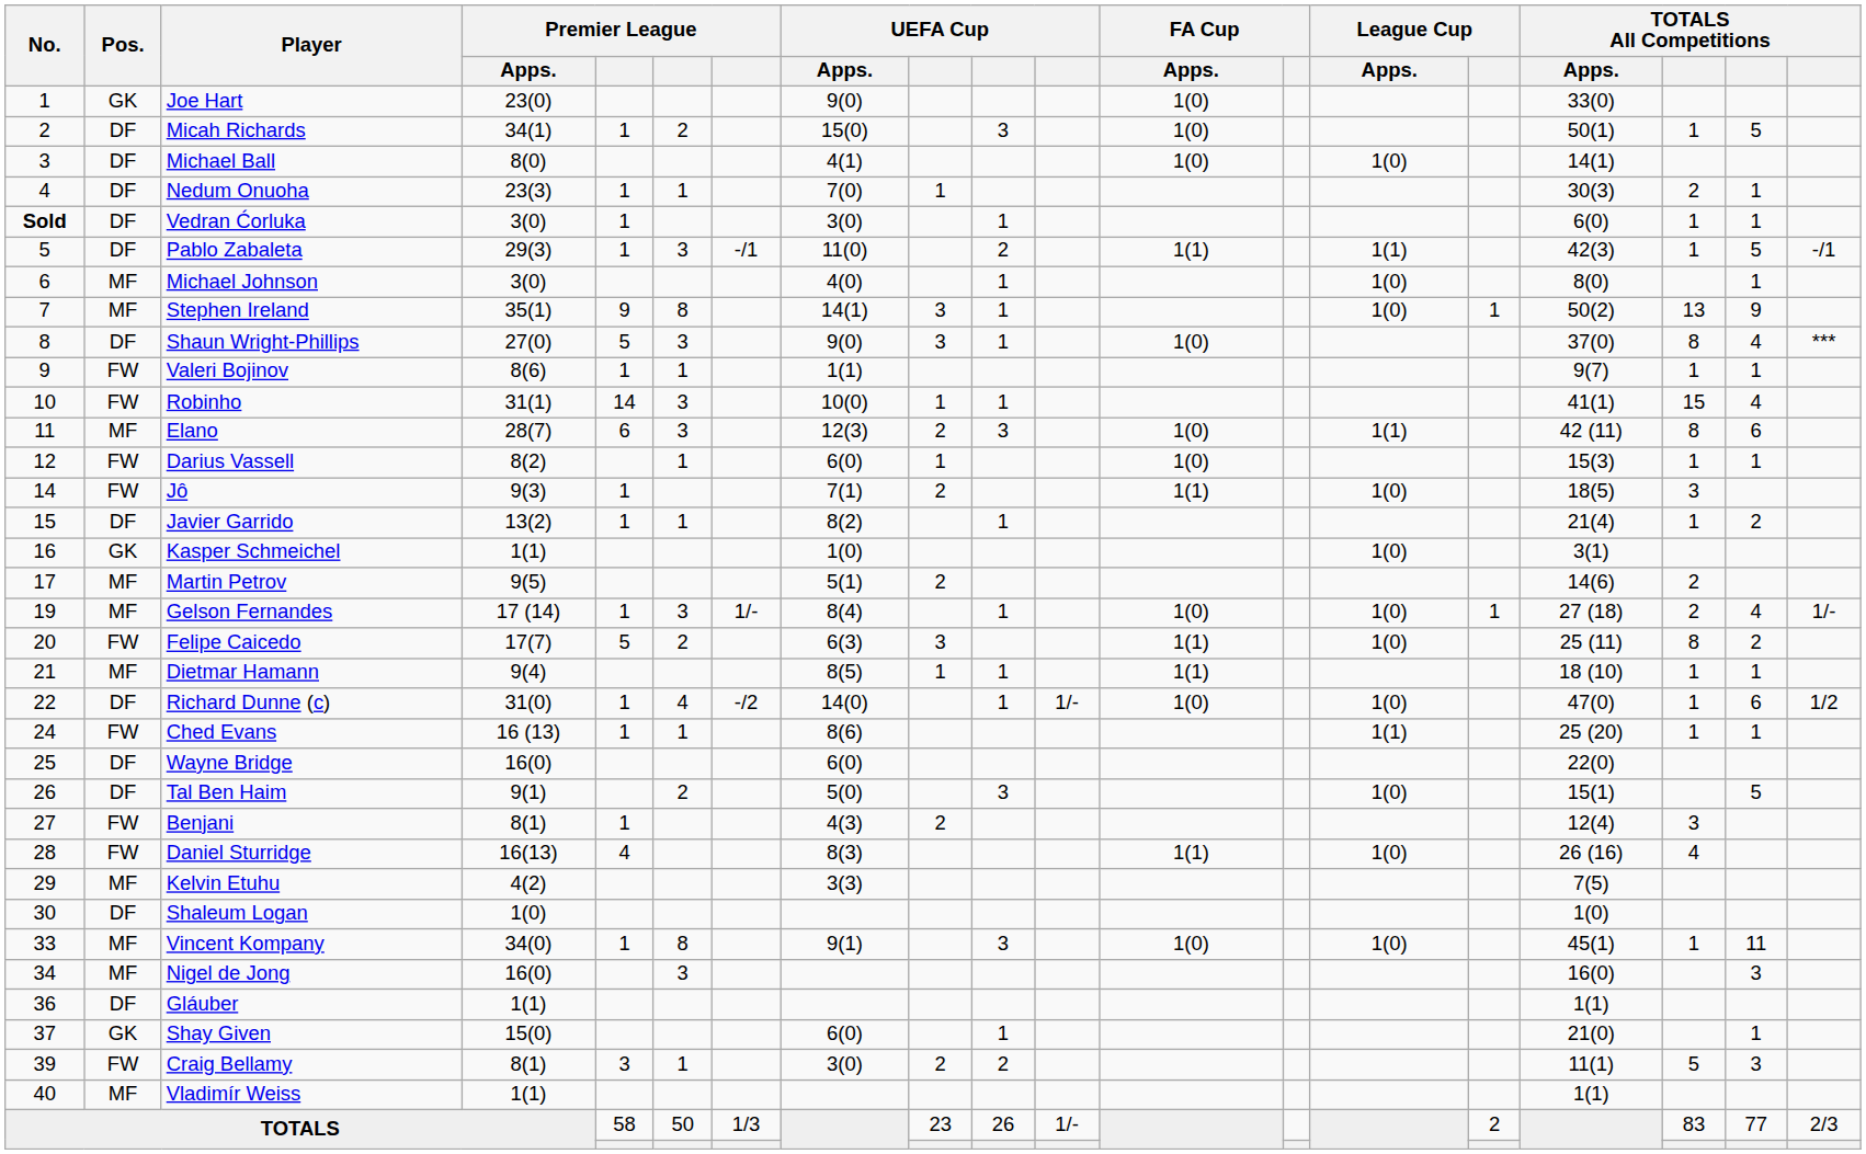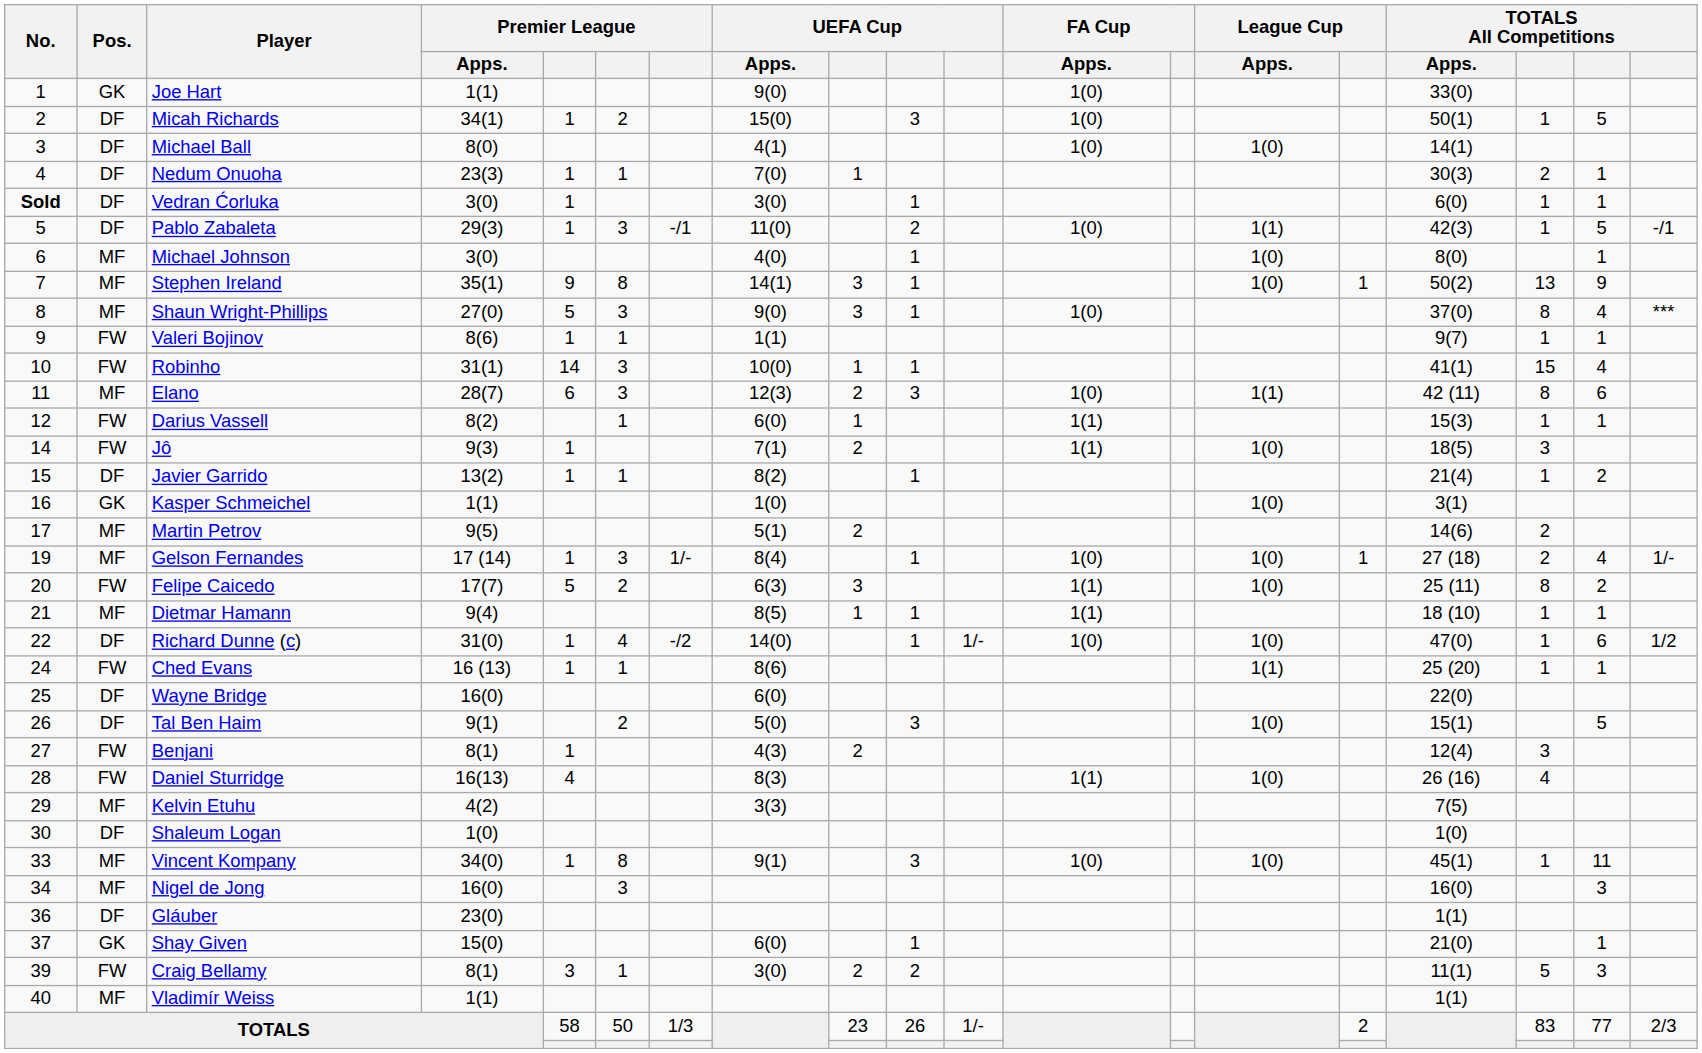 <table class="wikitable sortable alternance"  style="font-size:86%; text-align:center; line-height:14px; width:100%;">
 <tr>
 <th rowspan="2">No.</th>
 <th rowspan="2">Pos.</th>
 <th rowspan="2">Player</th>
 <th colspan="4" style="width:140px;">Premier League</th>
 <th colspan="4" style="width:140px;">UEFA Cup</th>
 <th colspan="2" style="width:90px;">FA Cup</th>
 <th colspan="2" style="width:90px;">League Cup</th>
 <th colspan="4" style="width:150px;">TOTALS<br>All Competitions</th>
 </tr>
 <tr>
 <th>Apps.</th>
 <th></th>
 <th></th>
 <th></th>
 <th>Apps.</th>
 <th></th>
 <th></th>
 <th></th>
 <th>Apps.</th>
 <th></th>
 <th>Apps.</th>
 <th></th>
 <th>Apps.</th>
 <th></th>
 <th></th>
 <th></th>
 </tr>
 <tr>
 <td>1</td>
 <td>GK</td>
 <td align="left"> <a href='#'>Joe Hart</a></td>
-<td>23(0)</td>
+<td>1(1)</td>
 <td></td>
 <td></td>
 <td></td>
 <td>9(0)</td>
 <td></td>
 <td></td>
 <td></td>
 <td>1(0)</td>
 <td></td>
 <td></td>
 <td></td>
 <td>33(0)</td>
 <td></td>
 <td></td>
 <td></td>
 </tr>
 <tr>
 <td>2</td>
 <td>DF</td>
 <td align="left"> <a href='#'>Micah Richards</a></td>
 <td>34(1)</td>
 <td>1</td>
 <td>2</td>
 <td></td>
 <td>15(0)</td>
 <td></td>
 <td>3</td>
 <td></td>
 <td>1(0)</td>
 <td></td>
 <td></td>
 <td></td>
 <td>50(1)</td>
 <td>1</td>
 <td>5</td>
 <td></td>
 </tr>
 <tr>
 <td>3</td>
 <td>DF</td>
 <td align="left"> <a href='#'>Michael Ball</a></td>
 <td>8(0)</td>
 <td></td>
 <td></td>
 <td></td>
 <td>4(1)</td>
 <td></td>
 <td></td>
 <td></td>
 <td>1(0)</td>
 <td></td>
 <td>1(0)</td>
 <td></td>
 <td>14(1)</td>
 <td></td>
 <td></td>
 <td></td>
 </tr>
 <tr>
 <td>4</td>
 <td>DF</td>
 <td align="left"> <a href='#'>Nedum Onuoha</a></td>
 <td>23(3)</td>
 <td>1</td>
 <td>1</td>
 <td></td>
 <td>7(0)</td>
 <td>1</td>
 <td></td>
 <td></td>
 <td></td>
 <td></td>
 <td></td>
 <td></td>
 <td>30(3)</td>
 <td>2</td>
 <td>1</td>
 <td></td>
 </tr>
 <tr>
 <td><strong>Sold</strong></td>
 <td>DF</td>
 <td align="left"> <a href='#'>Vedran Ćorluka</a></td>
 <td>3(0)</td>
 <td>1</td>
 <td></td>
 <td></td>
 <td>3(0)</td>
 <td></td>
 <td>1</td>
 <td></td>
 <td></td>
 <td></td>
 <td></td>
 <td></td>
 <td>6(0)</td>
 <td>1</td>
 <td>1</td>
 <td></td>
 </tr>
 <tr>
 <td>5</td>
 <td>DF</td>
 <td align="left"> <a href='#'>Pablo Zabaleta</a></td>
 <td>29(3)</td>
 <td>1</td>
 <td>3</td>
 <td>-/1</td>
 <td>11(0)</td>
 <td></td>
 <td>2</td>
 <td></td>
-<td>1(1)</td>
+<td>1(0)</td>
 <td></td>
 <td>1(1)</td>
 <td></td>
 <td>42(3)</td>
 <td>1</td>
 <td>5</td>
 <td>-/1</td>
 </tr>
 <tr>
 <td>6</td>
 <td>MF</td>
 <td align="left"> <a href='#'>Michael Johnson</a></td>
 <td>3(0)</td>
 <td></td>
 <td></td>
 <td></td>
 <td>4(0)</td>
 <td></td>
 <td>1</td>
 <td></td>
 <td></td>
 <td></td>
 <td>1(0)</td>
 <td></td>
 <td>8(0)</td>
 <td></td>
 <td>1</td>
 <td></td>
 </tr>
 <tr>
 <td>7</td>
 <td>MF</td>
 <td align="left"> <a href='#'>Stephen Ireland</a></td>
 <td>35(1)</td>
 <td>9</td>
 <td>8</td>
 <td></td>
 <td>14(1)</td>
 <td>3</td>
 <td>1</td>
 <td></td>
 <td></td>
 <td></td>
 <td>1(0)</td>
 <td>1</td>
 <td>50(2)</td>
 <td>13</td>
 <td>9</td>
 <td></td>
 </tr>
 <tr>
 <td>8</td>
-<td>DF</td>
+<td>MF</td>
 <td align="left"> <a href='#'>Shaun Wright-Phillips</a></td>
 <td>27(0)</td>
 <td>5</td>
 <td>3</td>
 <td></td>
 <td>9(0)</td>
 <td>3</td>
 <td>1</td>
 <td></td>
 <td>1(0)</td>
 <td></td>
 <td></td>
 <td></td>
 <td>37(0)</td>
 <td>8</td>
 <td>4</td>
 <td>***</td>
 </tr>
 <tr>
 <td>9</td>
 <td>FW</td>
 <td align="left"> <a href='#'>Valeri Bojinov</a></td>
 <td>8(6)</td>
 <td>1</td>
 <td>1</td>
 <td></td>
 <td>1(1)</td>
 <td></td>
 <td></td>
 <td></td>
 <td></td>
 <td></td>
 <td></td>
 <td></td>
 <td>9(7)</td>
 <td>1</td>
 <td>1</td>
 <td></td>
 </tr>
 <tr>
 <td>10</td>
 <td>FW</td>
 <td align="left"> <a href='#'>Robinho</a></td>
 <td>31(1)</td>
 <td>14</td>
 <td>3</td>
 <td></td>
 <td>10(0)</td>
 <td>1</td>
 <td>1</td>
 <td></td>
 <td></td>
 <td></td>
 <td></td>
 <td></td>
 <td>41(1)</td>
 <td>15</td>
 <td>4</td>
 <td></td>
 </tr>
 <tr>
 <td>11</td>
 <td>MF</td>
 <td align="left"> <a href='#'>Elano</a></td>
 <td>28(7)</td>
 <td>6</td>
 <td>3</td>
 <td></td>
 <td>12(3)</td>
 <td>2</td>
 <td>3</td>
 <td></td>
 <td>1(0)</td>
 <td></td>
 <td>1(1)</td>
 <td></td>
 <td>42 (11)</td>
 <td>8</td>
 <td>6</td>
 <td></td>
 </tr>
 <tr>
 <td>12</td>
 <td>FW</td>
 <td align="left"> <a href='#'>Darius Vassell</a></td>
 <td>8(2)</td>
 <td></td>
 <td>1</td>
 <td></td>
 <td>6(0)</td>
 <td>1</td>
 <td></td>
 <td></td>
-<td>1(0)</td>
+<td>1(1)</td>
 <td></td>
 <td></td>
 <td></td>
 <td>15(3)</td>
 <td>1</td>
 <td>1</td>
 <td></td>
 </tr>
 <tr>
 <td>14</td>
 <td>FW</td>
 <td align="left"> <a href='#'>Jô</a></td>
 <td>9(3)</td>
 <td>1</td>
 <td></td>
 <td></td>
 <td>7(1)</td>
 <td>2</td>
 <td></td>
 <td></td>
 <td>1(1)</td>
 <td></td>
 <td>1(0)</td>
 <td></td>
 <td>18(5)</td>
 <td>3</td>
 <td></td>
 <td></td>
 </tr>
 <tr>
 <td>15</td>
 <td>DF</td>
 <td align="left"> <a href='#'>Javier Garrido</a></td>
 <td>13(2)</td>
 <td>1</td>
 <td>1</td>
 <td></td>
 <td>8(2)</td>
 <td></td>
 <td>1</td>
 <td></td>
 <td></td>
 <td></td>
 <td></td>
 <td></td>
 <td>21(4)</td>
 <td>1</td>
 <td>2</td>
 <td></td>
 </tr>
 <tr>
 <td>16</td>
 <td>GK</td>
 <td align="left"> <a href='#'>Kasper Schmeichel</a></td>
 <td>1(1)</td>
 <td></td>
 <td></td>
 <td></td>
 <td>1(0)</td>
 <td></td>
 <td></td>
 <td></td>
 <td></td>
 <td></td>
 <td>1(0)</td>
 <td></td>
 <td>3(1)</td>
 <td></td>
 <td></td>
 <td></td>
 </tr>
 <tr>
 <td>17</td>
 <td>MF</td>
 <td align="left"> <a href='#'>Martin Petrov</a></td>
 <td>9(5)</td>
 <td></td>
 <td></td>
 <td></td>
 <td>5(1)</td>
 <td>2</td>
 <td></td>
 <td></td>
 <td></td>
 <td></td>
 <td></td>
 <td></td>
 <td>14(6)</td>
 <td>2</td>
 <td></td>
 <td></td>
 </tr>
 <tr>
 <td>19</td>
 <td>MF</td>
 <td align="left"> <a href='#'>Gelson Fernandes</a></td>
 <td>17 (14)</td>
 <td>1</td>
 <td>3</td>
 <td>1/-</td>
 <td>8(4)</td>
 <td></td>
 <td>1</td>
 <td></td>
 <td>1(0)</td>
 <td></td>
 <td>1(0)</td>
 <td>1</td>
 <td>27 (18)</td>
 <td>2</td>
 <td>4</td>
 <td>1/-</td>
 </tr>
 <tr>
 <td>20</td>
 <td>FW</td>
 <td align="left"> <a href='#'>Felipe Caicedo</a></td>
 <td>17(7)</td>
 <td>5</td>
 <td>2</td>
 <td></td>
 <td>6(3)</td>
 <td>3</td>
 <td></td>
 <td></td>
 <td>1(1)</td>
 <td></td>
 <td>1(0)</td>
 <td></td>
 <td>25 (11)</td>
 <td>8</td>
 <td>2</td>
 <td></td>
 </tr>
 <tr>
 <td>21</td>
 <td>MF</td>
 <td align="left"> <a href='#'>Dietmar Hamann</a></td>
 <td>9(4)</td>
 <td></td>
 <td></td>
 <td></td>
 <td>8(5)</td>
 <td>1</td>
 <td>1</td>
 <td></td>
 <td>1(1)</td>
 <td></td>
 <td></td>
 <td></td>
 <td>18 (10)</td>
 <td>1</td>
 <td>1</td>
 <td></td>
 </tr>
 <tr>
 <td>22</td>
 <td>DF</td>
 <td align="left"> <a href='#'>Richard Dunne</a> (<a href='#'>c</a>)</td>
 <td>31(0)</td>
 <td>1</td>
 <td>4</td>
 <td>-/2</td>
 <td>14(0)</td>
 <td></td>
 <td>1</td>
 <td>1/-</td>
 <td>1(0)</td>
 <td></td>
 <td>1(0)</td>
 <td></td>
 <td>47(0)</td>
 <td>1</td>
 <td>6</td>
 <td>1/2</td>
 </tr>
 <tr>
 <td>24</td>
 <td>FW</td>
 <td align="left"> <a href='#'>Ched Evans</a></td>
 <td>16 (13)</td>
 <td>1</td>
 <td>1</td>
 <td></td>
 <td>8(6)</td>
 <td></td>
 <td></td>
 <td></td>
 <td></td>
 <td></td>
 <td>1(1)</td>
 <td></td>
 <td>25 (20)</td>
 <td>1</td>
 <td>1</td>
 <td></td>
 </tr>
 <tr>
 <td>25</td>
 <td>DF</td>
 <td align="left"> <a href='#'>Wayne Bridge</a></td>
 <td>16(0)</td>
 <td></td>
 <td></td>
 <td></td>
 <td>6(0)</td>
 <td></td>
 <td></td>
 <td></td>
 <td></td>
 <td></td>
 <td></td>
 <td></td>
 <td>22(0)</td>
 <td></td>
 <td></td>
 <td></td>
 </tr>
 <tr>
 <td>26</td>
 <td>DF</td>
 <td align="left"> <a href='#'>Tal Ben Haim</a></td>
 <td>9(1)</td>
 <td></td>
 <td>2</td>
 <td></td>
 <td>5(0)</td>
 <td></td>
 <td>3</td>
 <td></td>
 <td></td>
 <td></td>
 <td>1(0)</td>
 <td></td>
 <td>15(1)</td>
 <td></td>
 <td>5</td>
 <td></td>
 </tr>
 <tr>
 <td>27</td>
 <td>FW</td>
 <td align="left"> <a href='#'>Benjani</a></td>
 <td>8(1)</td>
 <td>1</td>
 <td></td>
 <td></td>
 <td>4(3)</td>
 <td>2</td>
 <td></td>
 <td></td>
 <td></td>
 <td></td>
 <td></td>
 <td></td>
 <td>12(4)</td>
 <td>3</td>
 <td></td>
 <td></td>
 </tr>
 <tr>
 <td>28</td>
 <td>FW</td>
 <td align="left"> <a href='#'>Daniel Sturridge</a></td>
 <td>16(13)</td>
 <td>4</td>
 <td></td>
 <td></td>
 <td>8(3)</td>
 <td></td>
 <td></td>
 <td></td>
 <td>1(1)</td>
 <td></td>
 <td>1(0)</td>
 <td></td>
 <td>26 (16)</td>
 <td>4</td>
 <td></td>
 <td></td>
 </tr>
 <tr>
 <td>29</td>
 <td>MF</td>
 <td align="left"> <a href='#'>Kelvin Etuhu</a></td>
 <td>4(2)</td>
 <td></td>
 <td></td>
 <td></td>
 <td>3(3)</td>
 <td></td>
 <td></td>
 <td></td>
 <td></td>
 <td></td>
 <td></td>
 <td></td>
 <td>7(5)</td>
 <td></td>
 <td></td>
 <td></td>
 </tr>
 <tr>
 <td>30</td>
 <td>DF</td>
 <td align="left"> <a href='#'>Shaleum Logan</a></td>
 <td>1(0)</td>
 <td></td>
 <td></td>
 <td></td>
 <td></td>
 <td></td>
 <td></td>
 <td></td>
 <td></td>
 <td></td>
 <td></td>
 <td></td>
 <td>1(0)</td>
 <td></td>
 <td></td>
 <td></td>
 </tr>
 <tr>
 <td>33</td>
 <td>MF</td>
 <td align="left"> <a href='#'>Vincent Kompany</a></td>
 <td>34(0)</td>
 <td>1</td>
 <td>8</td>
 <td></td>
 <td>9(1)</td>
 <td></td>
 <td>3</td>
 <td></td>
 <td>1(0)</td>
 <td></td>
 <td>1(0)</td>
 <td></td>
 <td>45(1)</td>
 <td>1</td>
 <td>11</td>
 <td></td>
 </tr>
 <tr>
 <td>34</td>
 <td>MF</td>
 <td align="left"> <a href='#'>Nigel de Jong</a></td>
 <td>16(0)</td>
 <td></td>
 <td>3</td>
 <td></td>
 <td></td>
 <td></td>
 <td></td>
 <td></td>
 <td></td>
 <td></td>
 <td></td>
 <td></td>
 <td>16(0)</td>
 <td></td>
 <td>3</td>
 <td></td>
 </tr>
 <tr>
 <td>36</td>
 <td>DF</td>
 <td align="left"> <a href='#'>Gláuber</a></td>
-<td>1(1)</td>
+<td>23(0)</td>
 <td></td>
 <td></td>
 <td></td>
 <td></td>
 <td></td>
 <td></td>
 <td></td>
 <td></td>
 <td></td>
 <td></td>
 <td></td>
 <td>1(1)</td>
 <td></td>
 <td></td>
 <td></td>
 </tr>
 <tr>
 <td>37</td>
 <td>GK</td>
 <td align="left"> <a href='#'>Shay Given</a></td>
 <td>15(0)</td>
 <td></td>
 <td></td>
 <td></td>
 <td>6(0)</td>
 <td></td>
 <td>1</td>
 <td></td>
 <td></td>
 <td></td>
 <td></td>
 <td></td>
 <td>21(0)</td>
 <td></td>
 <td>1</td>
 <td></td>
 </tr>
 <tr>
 <td>39</td>
 <td>FW</td>
 <td align="left"> <a href='#'>Craig Bellamy</a></td>
 <td>8(1)</td>
 <td>3</td>
 <td>1</td>
 <td></td>
 <td>3(0)</td>
 <td>2</td>
 <td>2</td>
 <td></td>
 <td></td>
 <td></td>
 <td></td>
 <td></td>
 <td>11(1)</td>
 <td>5</td>
 <td>3</td>
 <td></td>
 </tr>
 <tr>
 <td>40</td>
 <td>MF</td>
 <td align="left"> <a href='#'>Vladimír Weiss</a></td>
 <td>1(1)</td>
 <td></td>
 <td></td>
 <td></td>
 <td></td>
 <td></td>
 <td></td>
 <td></td>
 <td></td>
 <td></td>
 <td></td>
 <td></td>
 <td>1(1)</td>
 <td></td>
 <td></td>
 <td></td>
 </tr>
 <tr>
 <td ! colspan="4" rowspan="2" style="background: #efefef; text-align: center;"><strong>TOTALS</strong></td>
 <td>58</td>
 <td>50</td>
 <td>1/3</td>
 <td ! rowspan="2" style="background: #efefef; text-align: center;"></td>
 <td>23</td>
 <td>26</td>
 <td>1/-</td>
 <td ! rowspan="2" style="background: #efefef; text-align: center;"></td>
 <td></td>
 <td ! rowspan="2" style="background: #efefef; text-align: center;"></td>
 <td>2</td>
 <td ! rowspan="2" style="background: #efefef; text-align: center;"></td>
 <td>83</td>
 <td>77</td>
 <td>2/3</td>
 </tr>
 <tr>
 <th></th>
 <th></th>
 <th></th>
 <th></th>
 <th></th>
 <th></th>
 <th></th>
 <th></th>
 <th></th>
 <th></th>
 <th></th>
 </tr>
 </table>
